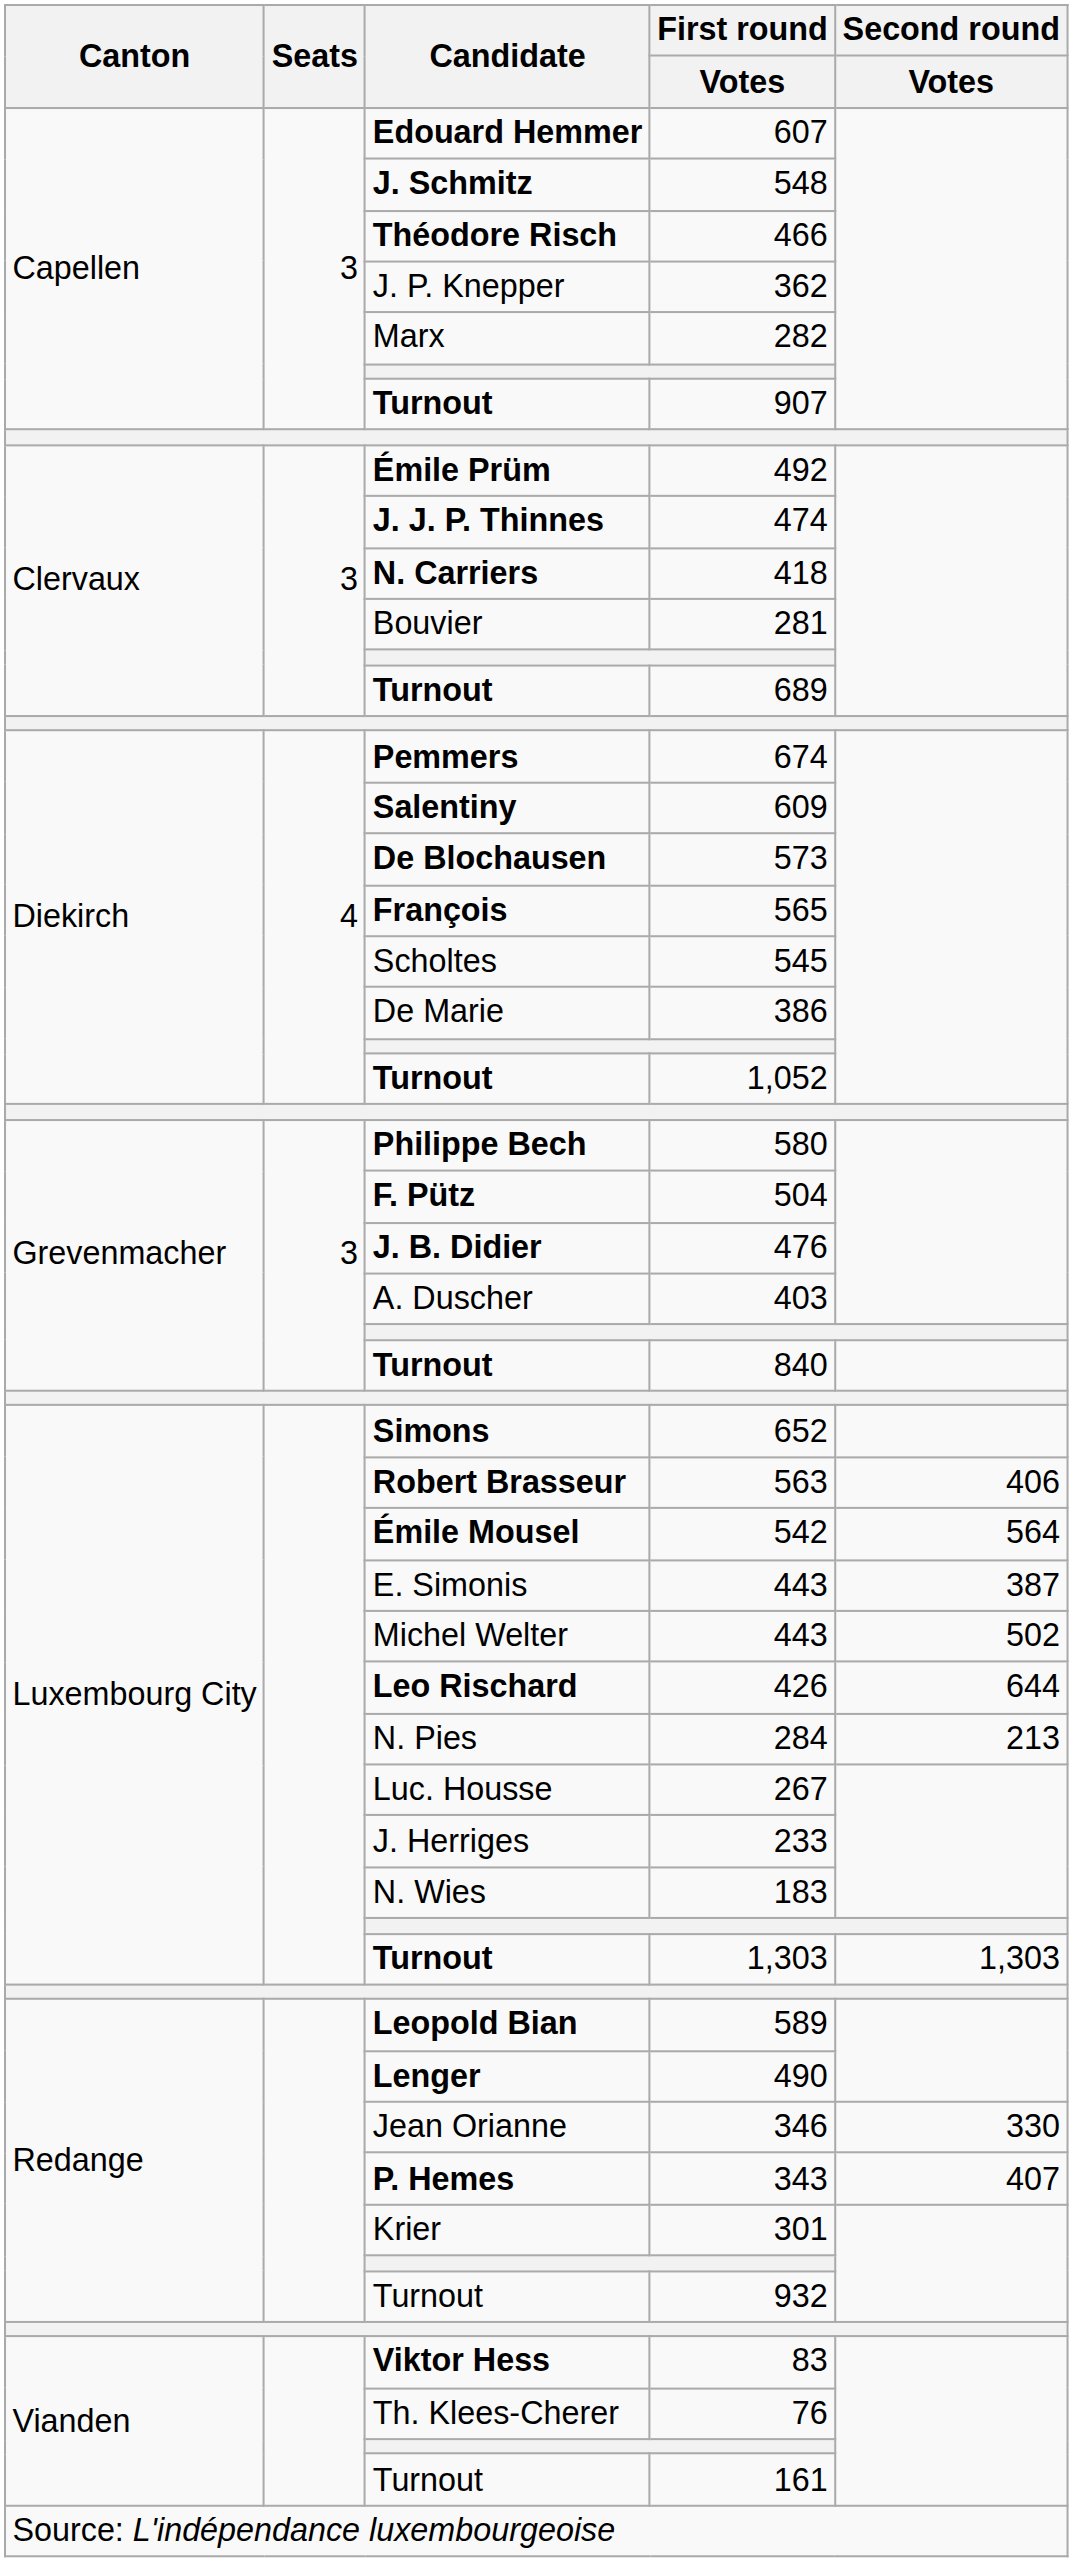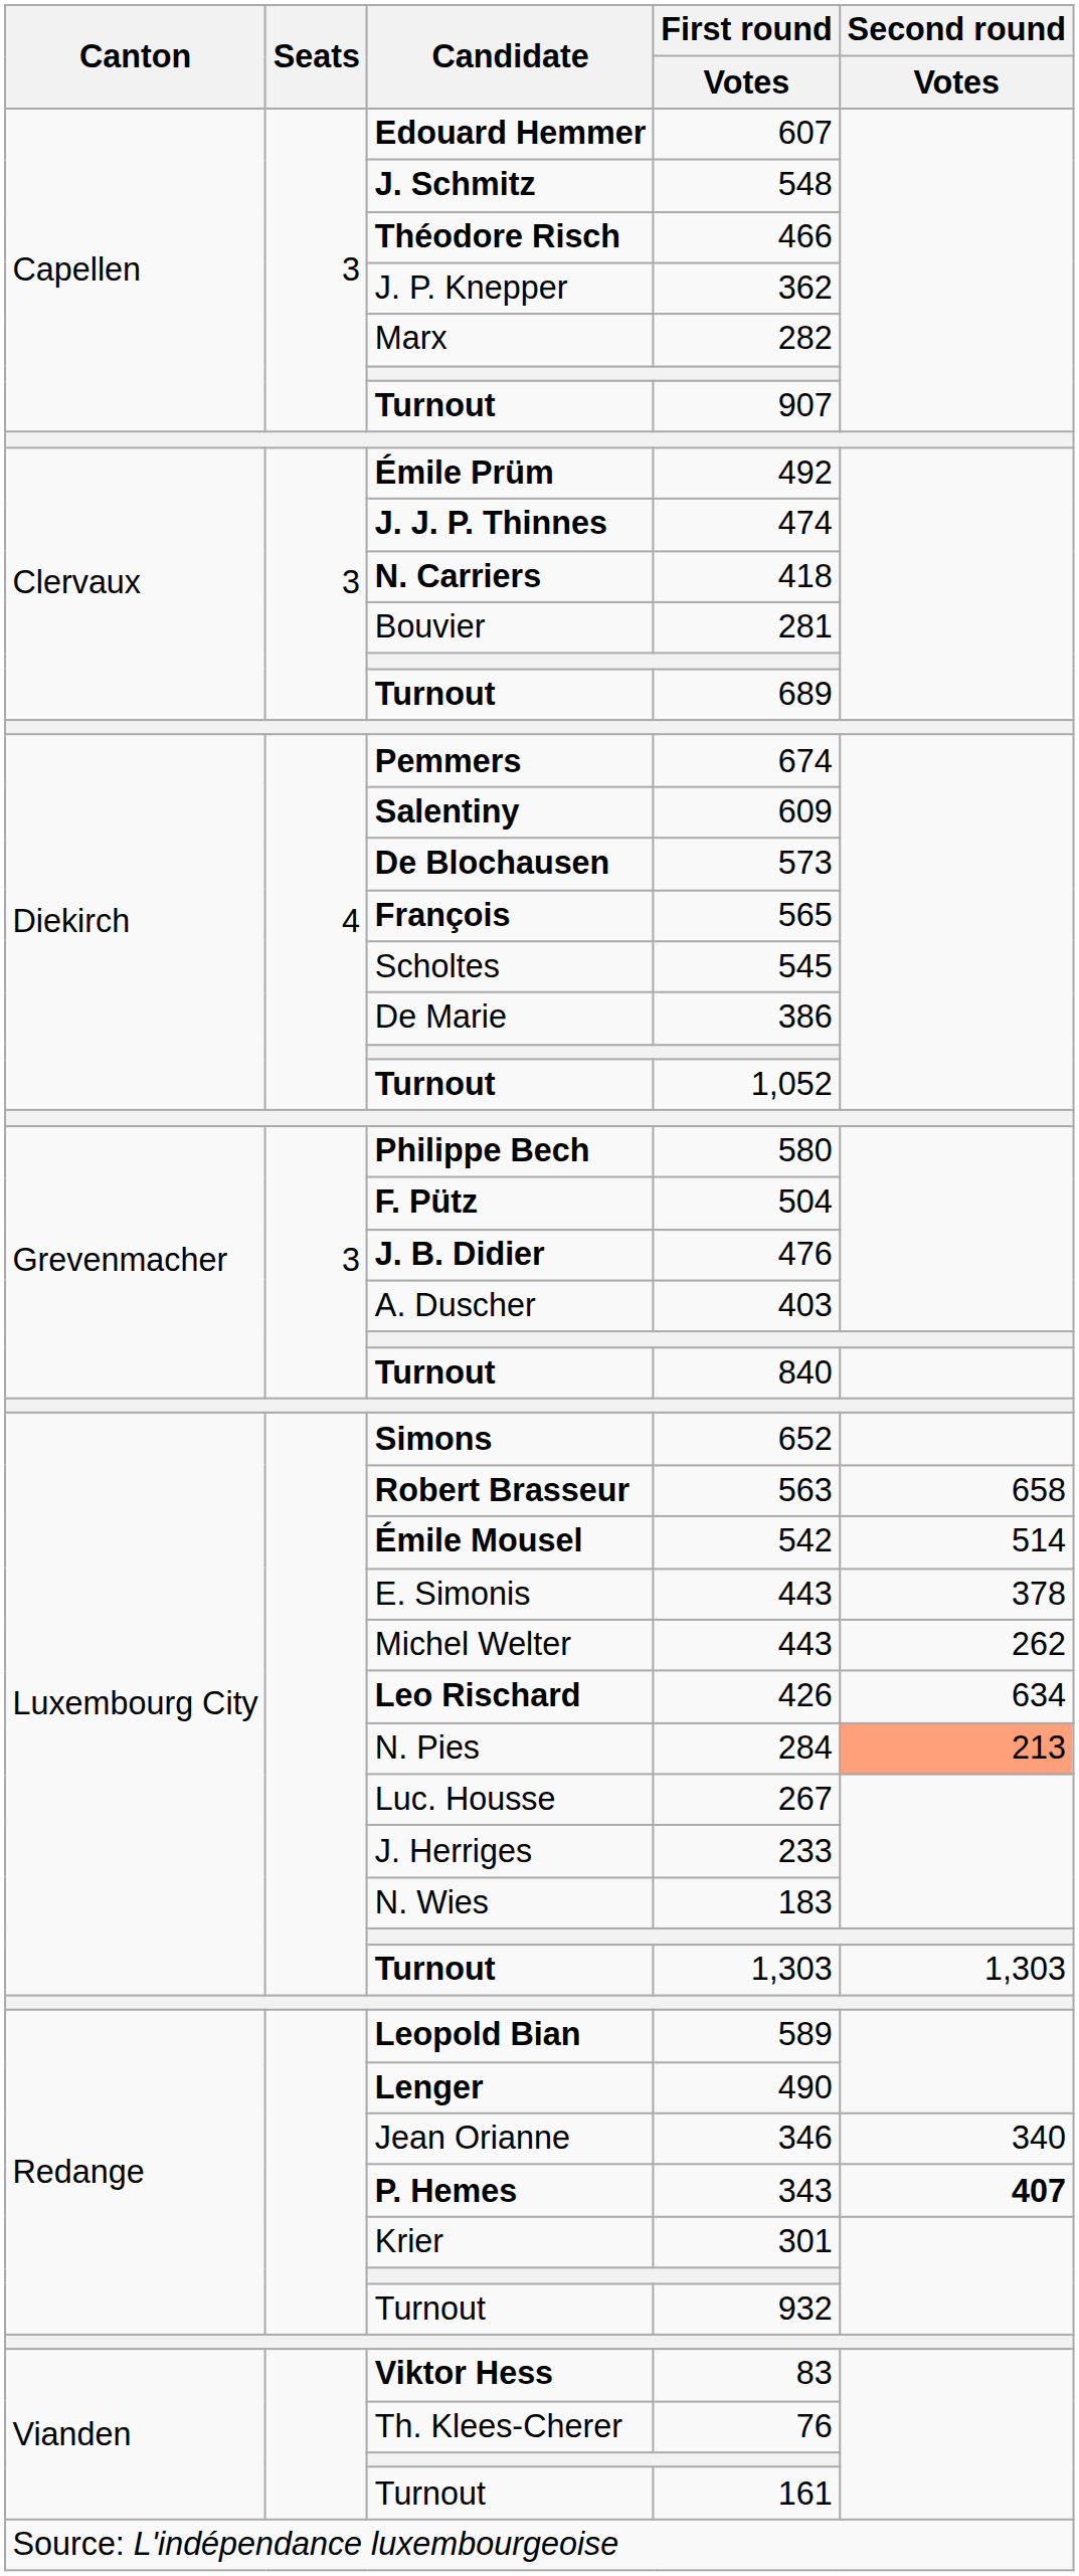 <table class=wikitable>
 <tr>
 <th rowspan=2>Canton</th>
 <th rowspan=2>Seats</th>
 <th rowspan=2>Candidate</th>
 <th>First round</th>
 <th>Second round</th>
 </tr>
 <tr>
 <th>Votes</th>
 <th>Votes</th>
 </tr>
 <tr>
 <td rowspan="7">Capellen</td>
 <td rowspan="7" align="right">3</td>
 <td><strong>Edouard Hemmer</strong></td>
 <td align=right>607</td>
 <td rowspan="7"></td>
 </tr>
 <tr>
 <td><strong>J. Schmitz</strong></td>
 <td align=right>548</td>
 </tr>
 <tr>
 <td><strong>Théodore Risch</strong></td>
 <td align=right>466</td>
 </tr>
 <tr>
 <td>J. P. Knepper</td>
 <td align=right>362</td>
 </tr>
 <tr>
 <td>Marx</td>
 <td align=right>282</td>
 </tr>
 <tr>
 <th colspan=2></th>
 </tr>
 <tr>
 <td><strong>Turnout</strong></td>
 <td align=right>907</td>
 </tr>
 <tr>
 <th colspan=5></th>
 </tr>
 <tr>
 <td rowspan="6">Clervaux</td>
 <td rowspan="6" align="right">3</td>
 <td><strong>Émile Prüm</strong></td>
 <td align=right>492</td>
 <td rowspan="6"></td>
 </tr>
 <tr>
 <td><strong>J. J. P. Thinnes</strong></td>
 <td align=right>474</td>
 </tr>
 <tr>
 <td><strong>N. Carriers</strong></td>
 <td align=right>418</td>
 </tr>
 <tr>
 <td>Bouvier</td>
 <td align=right>281</td>
 </tr>
 <tr>
 <th colspan=2></th>
 </tr>
 <tr>
 <td><strong>Turnout</strong></td>
 <td align=right>689</td>
 </tr>
 <tr>
 <th colspan=5></th>
 </tr>
 <tr>
 <td rowspan="8">Diekirch</td>
 <td rowspan="8" align="right">4</td>
 <td><strong>Pemmers</strong></td>
 <td align=right>674</td>
 <td rowspan="8"></td>
 </tr>
 <tr>
 <td><strong>Salentiny</strong></td>
 <td align=right>609</td>
 </tr>
 <tr>
 <td><strong>De Blochausen</strong></td>
 <td align=right>573</td>
 </tr>
 <tr>
 <td><strong>François</strong></td>
 <td align=right>565</td>
 </tr>
 <tr>
 <td>Scholtes</td>
 <td align=right>545</td>
 </tr>
 <tr>
 <td>De Marie</td>
 <td align=right>386</td>
 </tr>
 <tr>
 <th colspan="2"></th>
 </tr>
 <tr>
 <td><strong>Turnout</strong></td>
 <td align=right>1,052</td>
 </tr>
 <tr>
 <th colspan=5></th>
 </tr>
 <tr>
 <td rowspan="6">Grevenmacher</td>
 <td rowspan="6" align="right">3</td>
 <td><strong>Philippe Bech</strong></td>
 <td align=right>580</td>
 <td rowspan="4"></td>
 </tr>
 <tr>
 <td><strong>F. Pütz</strong></td>
 <td align=right>504</td>
 </tr>
 <tr>
 <td><strong>J. B. Didier</strong></td>
 <td align="right">476</td>
 </tr>
 <tr>
 <td>A. Duscher</td>
 <td align=right>403</td>
 </tr>
 <tr>
 <th colspan=3></th>
 </tr>
 <tr>
 <td><strong>Turnout</strong></td>
 <td align=right>840</td>
 <td align=right></td>
 </tr>
 <tr>
 <th colspan=5></th>
 </tr>
 <tr>
 <td rowspan="12">Luxembourg City</td>
 <td rowspan="12" align="right"></td>
 <td><strong>Simons</strong></td>
 <td align=right>652</td>
 <td align=right></td>
 </tr>
 <tr>
 <td><strong>Robert Brasseur</strong></td>
 <td align=right>563</td>
-<td align=right>406</td>
+<td align=right>658</td>
 </tr>
 <tr>
 <td><strong>Émile Mousel</strong></td>
 <td align=right>542</td>
-<td align=right>564</td>
+<td align=right>514</td>
 </tr>
 <tr>
 <td>E. Simonis</td>
 <td align=right>443</td>
-<td align=right>387</td>
+<td align=right>378</td>
 </tr>
 <tr>
 <td>Michel Welter</td>
 <td align=right>443</td>
-<td align=right>502</td>
+<td align=right>262</td>
 </tr>
 <tr>
 <td><strong>Leo Rischard</strong></td>
 <td align=right>426</td>
-<td align=right>644</td>
+<td align=right>634</td>
 </tr>
 <tr>
 <td>N. Pies</td>
 <td align=right>284</td>
-<td align=right>213</td>
+<td align=right style="background: lightsalmon;">213</td>
 </tr>
 <tr>
 <td>Luc. Housse</td>
 <td align=right>267</td>
 <td rowspan="3"></td>
 </tr>
 <tr>
 <td>J. Herriges</td>
 <td align=right>233</td>
 </tr>
 <tr>
 <td>N. Wies</td>
 <td align=right>183</td>
 </tr>
 <tr>
 <th colspan=3></th>
 </tr>
 <tr>
 <td><strong>Turnout</strong></td>
 <td align=right>1,303</td>
 <td align=right>1,303</td>
 </tr>
 <tr>
 <th colspan=5></th>
 </tr>
 <tr>
 <td rowspan="7">Redange</td>
 <td rowspan="7" align="right"></td>
 <td><strong>Leopold Bian</strong></td>
 <td align=right>589</td>
 <td rowspan="2"></td>
 </tr>
 <tr>
 <td><strong>Lenger</strong></td>
 <td align=right>490</td>
 </tr>
 <tr>
 <td>Jean Orianne</td>
 <td align=right>346</td>
-<td align=right>330</td>
+<td align=right>340</td>
 </tr>
 <tr>
 <td><strong>P. Hemes</strong></td>
 <td align=right>343</td>
-<td align=right>407</td>
+<td align=right><strong>407</strong></td>
 </tr>
 <tr>
 <td>Krier</td>
 <td align=right>301</td>
 <td rowspan="3"></td>
 </tr>
 <tr>
 <th colspan=2></th>
 </tr>
 <tr>
 <td>Turnout</td>
 <td align=right>932</td>
 </tr>
 <tr>
 <th colspan=5></th>
 </tr>
 <tr>
 <td rowspan="4">Vianden</td>
 <td rowspan="4" align="right"></td>
 <td><strong>Viktor Hess</strong></td>
 <td align=right>83</td>
 <td rowspan="4"></td>
 </tr>
 <tr>
 <td>Th. Klees-Cherer</td>
 <td align=right>76</td>
 </tr>
 <tr>
 <th colspan=2></th>
 </tr>
 <tr>
 <td>Turnout</td>
 <td align=right>161</td>
 </tr>
 <tr>
 <td colspan=5>Source: <em>L'indépendance luxembourgeoise</em></td>
 </tr>
 </table>
